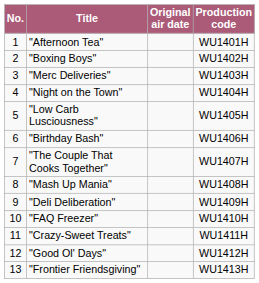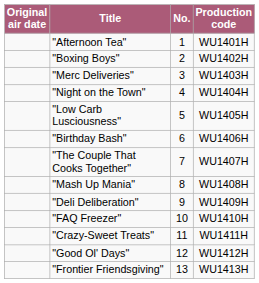 <table class="wikitable plainrowheaders" style="width:60%;">
 <tr>
+<th style="background-color: #ab5b78; color: #FFFFFF;">Original air date</th>
+<th style="background-color: #ab5b78; color: #FFFFFF;" width=60%>Title</th>
 <th style="background-color: #ab5b78; color: #FFFFFF;" width=5%>No.</th>
-<th style="background-color: #ab5b78; color: #FFFFFF;" width=60%>Title</th>
-<th style="background-color: #ab5b78; color: #FFFFFF;">Original air date</th>
 <th style="background-color: #ab5b78; color: #FFFFFF;">Production<br>code</th>
 </tr>
 <tr>
+<td align=center></td>
+<td>"Afternoon Tea"</td>
 <td align=center>1</td>
-<td>"Afternoon Tea"</td>
-<td align=center></td>
 <td align=center>WU1401H</td>
 </tr>
 <tr>
+<td align=center></td>
+<td>"Boxing Boys"</td>
 <td align=center>2</td>
-<td>"Boxing Boys"</td>
-<td align=center></td>
 <td align=center>WU1402H</td>
 </tr>
 <tr>
+<td align=center></td>
+<td>"Merc Deliveries"</td>
 <td align=center>3</td>
-<td>"Merc Deliveries"</td>
-<td align=center></td>
 <td align=center>WU1403H</td>
 </tr>
 <tr>
+<td align=center></td>
+<td>"Night on the Town"</td>
 <td align=center>4</td>
-<td>"Night on the Town"</td>
-<td align=center></td>
 <td align=center>WU1404H</td>
 </tr>
 <tr>
+<td align=center></td>
+<td>"Low Carb Lusciousness"</td>
 <td align=center>5</td>
-<td>"Low Carb Lusciousness"</td>
-<td align=center></td>
 <td align=center>WU1405H</td>
 </tr>
 <tr>
+<td align=center></td>
+<td>"Birthday Bash"</td>
 <td align=center>6</td>
-<td>"Birthday Bash"</td>
-<td align=center></td>
 <td align=center>WU1406H</td>
 </tr>
 <tr>
+<td align=center></td>
+<td>"The Couple That Cooks Together"</td>
 <td align=center>7</td>
-<td>"The Couple That Cooks Together"</td>
-<td align=center></td>
 <td align=center>WU1407H</td>
 </tr>
 <tr>
+<td align=center></td>
+<td>"Mash Up Mania"</td>
 <td align=center>8</td>
-<td>"Mash Up Mania"</td>
-<td align=center></td>
 <td align=center>WU1408H</td>
 </tr>
 <tr>
+<td align=center></td>
+<td>"Deli Deliberation"</td>
 <td align=center>9</td>
-<td>"Deli Deliberation"</td>
-<td align=center></td>
 <td align=center>WU1409H</td>
 </tr>
 <tr>
+<td align=center></td>
+<td>"FAQ Freezer"</td>
 <td align=center>10</td>
-<td>"FAQ Freezer"</td>
-<td align=center></td>
 <td align=center>WU1410H</td>
 </tr>
 <tr>
+<td align=center></td>
+<td>"Crazy-Sweet Treats"</td>
 <td align=center>11</td>
-<td>"Crazy-Sweet Treats"</td>
-<td align=center></td>
 <td align=center>WU1411H</td>
 </tr>
 <tr>
+<td align=center></td>
+<td>"Good Ol' Days"</td>
 <td align=center>12</td>
-<td>"Good Ol' Days"</td>
-<td align=center></td>
 <td align=center>WU1412H</td>
 </tr>
 <tr>
+<td align=center></td>
+<td>"Frontier Friendsgiving"</td>
 <td align=center>13</td>
-<td>"Frontier Friendsgiving"</td>
-<td align=center></td>
 <td align=center>WU1413H</td>
 </tr>
 </table>
